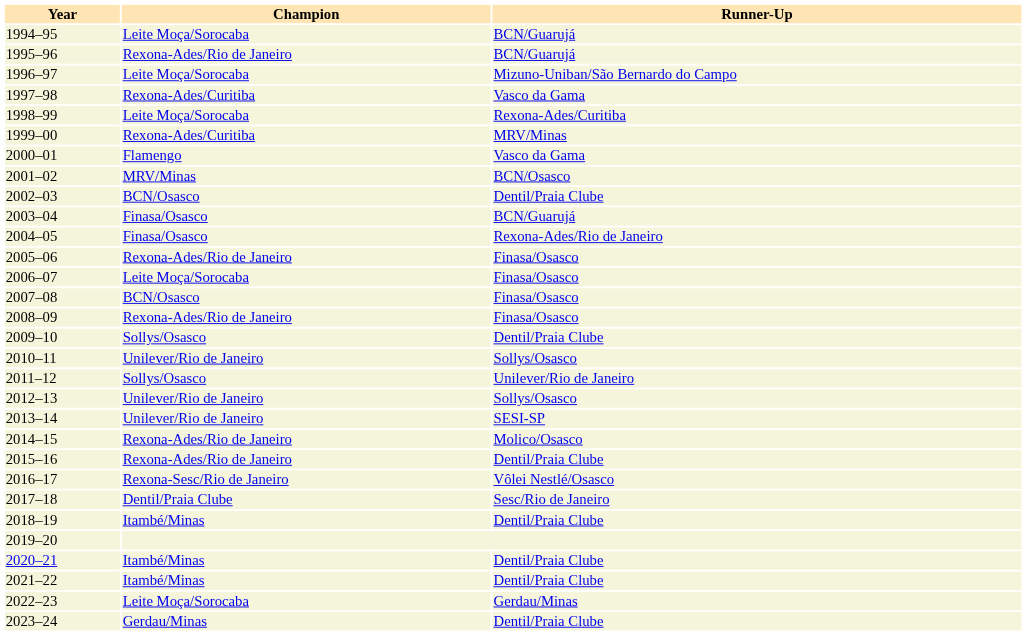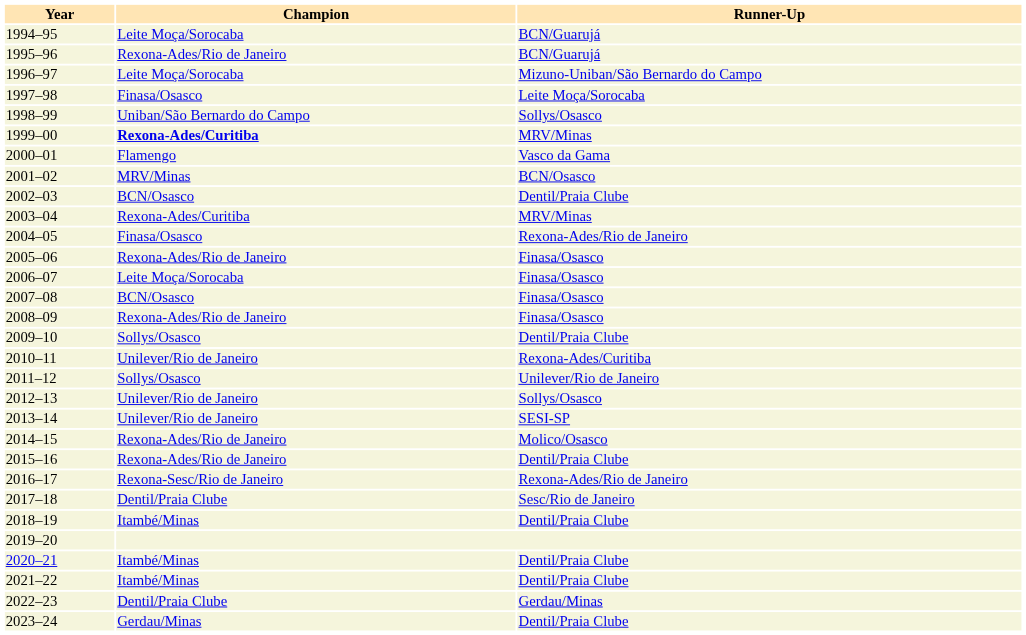 <table width=70%>
 <tr>
 <th bgcolor=#ffe5b4>Year</th>
 <th bgcolor=#ffe5b4>Champion</th>
 <th bgcolor=#ffe5b4>Runner-Up</th>
 </tr>
 <tr bgcolor=#f5f5dc>
 <td>1994–95</td>
 <td><a href='#'>Leite Moça/Sorocaba</a></td>
 <td><a href='#'>BCN/Guarujá</a></td>
 </tr>
 <tr bgcolor=#f5f5dc>
 <td>1995–96</td>
 <td><a href='#'>Rexona-Ades/Rio de Janeiro</a></td>
 <td><a href='#'>BCN/Guarujá</a></td>
 </tr>
 <tr bgcolor=#f5f5dc>
 <td>1996–97</td>
 <td><a href='#'>Leite Moça/Sorocaba</a></td>
 <td><a href='#'>Mizuno-Uniban/São Bernardo do Campo</a></td>
 </tr>
 <tr bgcolor=#f5f5dc>
 <td>1997–98</td>
-<td><a href='#'>Rexona-Ades/Curitiba</a></td>
-<td><a href='#'>Vasco da Gama</a></td>
+<td><a href='#'>Finasa/Osasco</a></td>
+<td><a href='#'>Leite Moça/Sorocaba</a></td>
 </tr>
 <tr bgcolor=#f5f5dc>
 <td>1998–99</td>
-<td><a href='#'>Leite Moça/Sorocaba</a></td>
-<td><a href='#'>Rexona-Ades/Curitiba</a></td>
+<td><a href='#'>Uniban/São Bernardo do Campo</a></td>
+<td><a href='#'>Sollys/Osasco</a></td>
 </tr>
 <tr bgcolor=#f5f5dc>
 <td>1999–00</td>
-<td><a href='#'>Rexona-Ades/Curitiba</a></td>
+<td><strong><a href='#'>Rexona-Ades/Curitiba</a></strong></td>
 <td><a href='#'>MRV/Minas</a></td>
 </tr>
 <tr bgcolor=#f5f5dc>
 <td>2000–01</td>
 <td><a href='#'>Flamengo</a></td>
 <td><a href='#'>Vasco da Gama</a></td>
 </tr>
 <tr bgcolor=#f5f5dc>
 <td>2001–02</td>
 <td><a href='#'>MRV/Minas</a></td>
 <td><a href='#'>BCN/Osasco</a></td>
 </tr>
 <tr bgcolor=#f5f5dc>
 <td>2002–03</td>
 <td><a href='#'>BCN/Osasco</a></td>
 <td><a href='#'>Dentil/Praia Clube</a></td>
 </tr>
 <tr bgcolor=#f5f5dc>
 <td>2003–04</td>
-<td><a href='#'>Finasa/Osasco</a></td>
-<td><a href='#'>BCN/Guarujá</a></td>
+<td><a href='#'>Rexona-Ades/Curitiba</a></td>
+<td><a href='#'>MRV/Minas</a></td>
 </tr>
 <tr bgcolor=#f5f5dc>
 <td>2004–05</td>
 <td><a href='#'>Finasa/Osasco</a></td>
 <td><a href='#'>Rexona-Ades/Rio de Janeiro</a></td>
 </tr>
 <tr bgcolor=#f5f5dc>
 <td>2005–06</td>
 <td><a href='#'>Rexona-Ades/Rio de Janeiro</a></td>
 <td><a href='#'>Finasa/Osasco</a></td>
 </tr>
 <tr bgcolor=#f5f5dc>
 <td>2006–07</td>
 <td><a href='#'>Leite Moça/Sorocaba</a></td>
 <td><a href='#'>Finasa/Osasco</a></td>
 </tr>
 <tr bgcolor=#f5f5dc>
 <td>2007–08</td>
 <td><a href='#'>BCN/Osasco</a></td>
 <td><a href='#'>Finasa/Osasco</a></td>
 </tr>
 <tr bgcolor=#f5f5dc>
 <td>2008–09</td>
 <td><a href='#'>Rexona-Ades/Rio de Janeiro</a></td>
 <td><a href='#'>Finasa/Osasco</a></td>
 </tr>
 <tr bgcolor=#f5f5dc>
 <td>2009–10</td>
 <td><a href='#'>Sollys/Osasco</a></td>
 <td><a href='#'>Dentil/Praia Clube</a></td>
 </tr>
 <tr bgcolor=#f5f5dc>
 <td>2010–11</td>
 <td><a href='#'>Unilever/Rio de Janeiro</a></td>
-<td><a href='#'>Sollys/Osasco</a></td>
+<td><a href='#'>Rexona-Ades/Curitiba</a></td>
 </tr>
 <tr bgcolor=#f5f5dc>
 <td>2011–12</td>
 <td><a href='#'>Sollys/Osasco</a></td>
 <td><a href='#'>Unilever/Rio de Janeiro</a></td>
 </tr>
 <tr bgcolor=#f5f5dc>
 <td>2012–13</td>
 <td><a href='#'>Unilever/Rio de Janeiro</a></td>
 <td><a href='#'>Sollys/Osasco</a></td>
 </tr>
 <tr bgcolor=#f5f5dc>
 <td>2013–14</td>
 <td><a href='#'>Unilever/Rio de Janeiro</a></td>
 <td><a href='#'>SESI-SP</a></td>
 </tr>
 <tr bgcolor=#f5f5dc>
 <td>2014–15</td>
 <td><a href='#'>Rexona-Ades/Rio de Janeiro</a></td>
 <td><a href='#'>Molico/Osasco</a></td>
 </tr>
 <tr bgcolor=#f5f5dc>
 <td>2015–16</td>
 <td><a href='#'>Rexona-Ades/Rio de Janeiro</a></td>
 <td><a href='#'>Dentil/Praia Clube</a></td>
 </tr>
 <tr bgcolor=#f5f5dc>
 <td>2016–17</td>
 <td><a href='#'>Rexona-Sesc/Rio de Janeiro</a></td>
-<td><a href='#'>Vôlei Nestlé/Osasco</a></td>
+<td><a href='#'>Rexona-Ades/Rio de Janeiro</a></td>
 </tr>
 <tr bgcolor=#f5f5dc>
 <td>2017–18</td>
 <td><a href='#'>Dentil/Praia Clube</a></td>
 <td><a href='#'>Sesc/Rio de Janeiro</a></td>
 </tr>
 <tr bgcolor=#f5f5dc>
 <td>2018–19</td>
 <td><a href='#'>Itambé/Minas</a></td>
 <td><a href='#'>Dentil/Praia Clube</a></td>
 </tr>
 <tr bgcolor=#f5f5dc>
 <td>2019–20</td>
 <td colspan=2></td>
 </tr>
 <tr bgcolor=#f5f5dc>
 <td><a href='#'>2020–21</a></td>
 <td><a href='#'>Itambé/Minas</a></td>
 <td><a href='#'>Dentil/Praia Clube</a></td>
 </tr>
 <tr bgcolor=#f5f5dc>
 <td>2021–22</td>
 <td><a href='#'>Itambé/Minas</a></td>
 <td><a href='#'>Dentil/Praia Clube</a></td>
 </tr>
 <tr bgcolor=#f5f5dc>
 <td>2022–23</td>
-<td><a href='#'>Leite Moça/Sorocaba</a></td>
+<td><a href='#'>Dentil/Praia Clube</a></td>
 <td><a href='#'>Gerdau/Minas</a></td>
 </tr>
 <tr bgcolor=#f5f5dc>
 <td>2023–24</td>
 <td><a href='#'>Gerdau/Minas</a></td>
 <td><a href='#'>Dentil/Praia Clube</a></td>
 </tr>
 </table>
